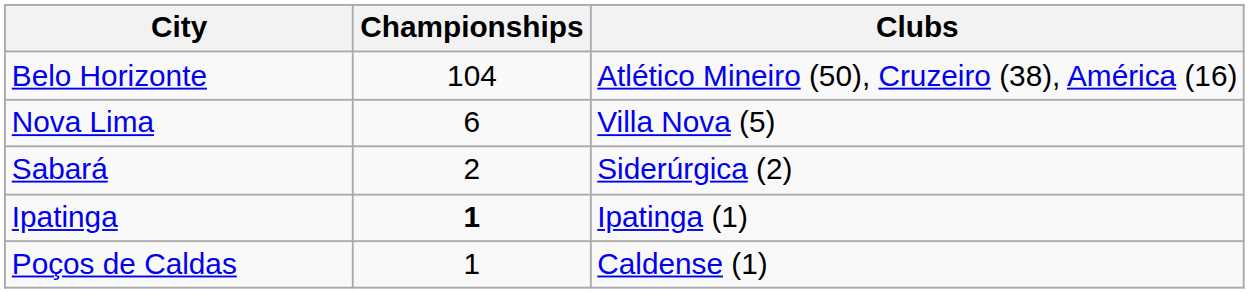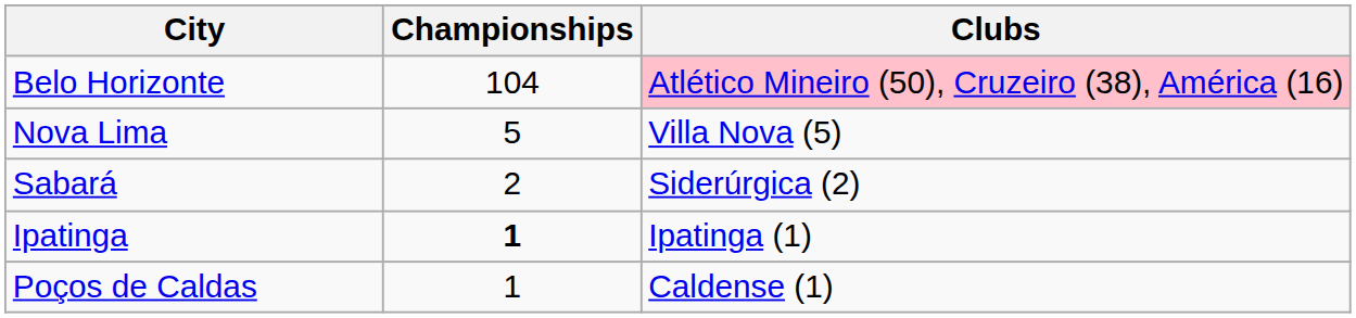 <table class="wikitable">
 <tr>
 <th style="width:180px">City</th>
 <th>Championships</th>
 <th>Clubs</th>
 </tr>
 <tr>
 <td> <a href='#'>Belo Horizonte</a></td>
 <td align="center">104</td>
-<td><a href='#'>Atlético Mineiro</a> (50), <a href='#'>Cruzeiro</a> (38), <a href='#'>América</a> (16)</td>
+<td style="background: pink;"><a href='#'>Atlético Mineiro</a> (50), <a href='#'>Cruzeiro</a> (38), <a href='#'>América</a> (16)</td>
 </tr>
 <tr>
 <td> <a href='#'>Nova Lima</a></td>
-<td align="center">6</td>
+<td align="center">5</td>
 <td><a href='#'>Villa Nova</a> (5)</td>
 </tr>
 <tr>
 <td> <a href='#'>Sabará</a></td>
 <td align="center">2</td>
 <td><a href='#'>Siderúrgica</a> (2)</td>
 </tr>
 <tr>
 <td> <a href='#'>Ipatinga</a></td>
 <td align="center"><strong>1</strong></td>
 <td><a href='#'>Ipatinga</a> (1)</td>
 </tr>
 <tr>
 <td> <a href='#'>Poços de Caldas</a></td>
 <td align="center">1</td>
 <td><a href='#'>Caldense</a> (1)</td>
 </tr>
 </table>
